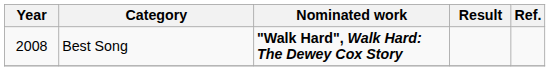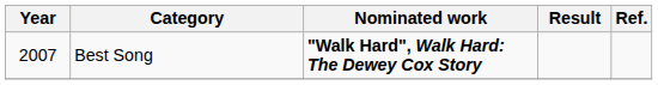 <table class=wikitable>
 <tr>
 <th scope="col" style="width:5em;">Year</th>
 <th scope="col" style="width:26em;">Category</th>
 <th scope="col" style="width:25em;">Nominated work</th>
 <th scope="col" style="width:5em;">Result</th>
 <th>Ref.</th>
 </tr>
 <tr>
-<td style="text-align:center;">2008</td>
+<td style="text-align:center;">2007</td>
 <td>Best Song</td>
 <td><strong>"Walk Hard", <em>Walk Hard: The Dewey Cox Story</em></strong></td>
 <td></td>
 <td></td>
 </tr>
 <tr>
 </tr>
 </table>
